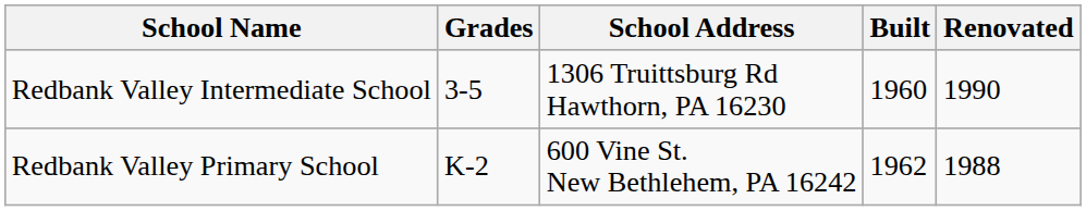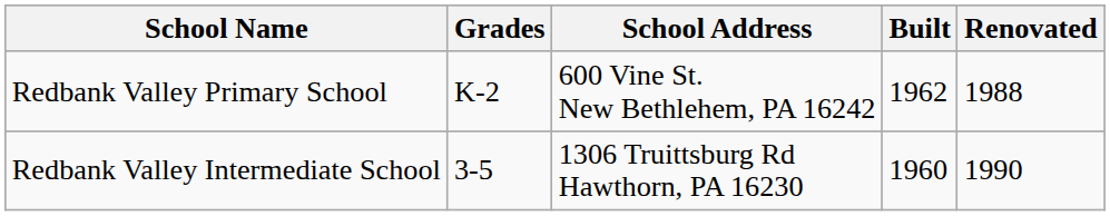 <table class="wikitable">
 <tr>
 <th>School Name</th>
 <th>Grades</th>
 <th>School Address</th>
 <th>Built</th>
 <th>Renovated</th>
 </tr>
 <tr>
+<td>Redbank Valley Primary School<br></td>
+<td>K-2<br></td>
+<td>600 Vine St.<br>New Bethlehem, PA 16242</td>
+<td>1962</td>
+<td>1988</td>
+</tr>
+<tr>
 <td>Redbank Valley Intermediate School<br></td>
 <td>3-5<br></td>
 <td>1306 Truittsburg Rd<br>Hawthorn, PA 16230</td>
 <td>1960</td>
 <td>1990</td>
 </tr>
-<tr>
-<td>Redbank Valley Primary School<br></td>
-<td>K-2<br></td>
-<td>600 Vine St.<br>New Bethlehem, PA 16242</td>
-<td>1962</td>
-<td>1988</td>
-</tr>
 </table>
